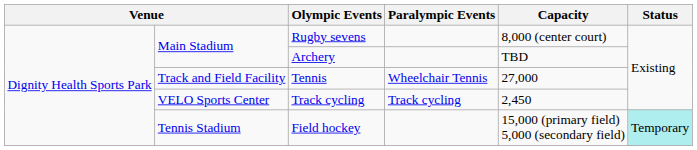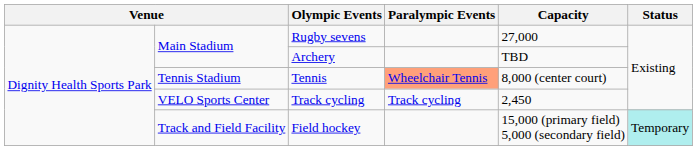 <table class="sortable wikitable">
 <tr>
 <th colspan="2">Venue</th>
 <th>Olympic Events</th>
 <th>Paralympic Events</th>
 <th>Capacity</th>
 <th>Status</th>
 </tr>
 <tr>
 <td rowspan="5"><a href='#'>Dignity Health Sports Park</a><br></td>
 <td rowspan="2"><a href='#'>Main Stadium</a><br></td>
 <td><a href='#'>Rugby sevens</a></td>
 <td></td>
-<td>8,000 (center court)</td>
+<td>27,000</td>
 <td rowspan="4">Existing</td>
 </tr>
 <tr>
 <td><a href='#'>Archery</a></td>
 <td></td>
 <td>TBD</td>
 </tr>
 <tr>
-<td><a href='#'>Track and Field Facility</a><br></td>
+<td><a href='#'>Tennis Stadium</a><br></td>
 <td><a href='#'>Tennis</a></td>
-<td><a href='#'>Wheelchair Tennis</a></td>
-<td>27,000</td>
+<td style="background: lightsalmon;"><a href='#'>Wheelchair Tennis</a></td>
+<td>8,000 (center court)</td>
 </tr>
 <tr>
 <td><a href='#'>VELO Sports Center</a><br></td>
 <td><a href='#'>Track cycling</a></td>
 <td><a href='#'>Track cycling</a></td>
 <td>2,450</td>
 </tr>
 <tr>
-<td><a href='#'>Tennis Stadium</a><br></td>
+<td><a href='#'>Track and Field Facility</a><br></td>
 <td><a href='#'>Field hockey</a></td>
 <td></td>
 <td>15,000 (primary field) <br> 5,000 (secondary field)</td>
 <td style="background: paleturquoise;">Temporary</td>
 </tr>
 </table>
